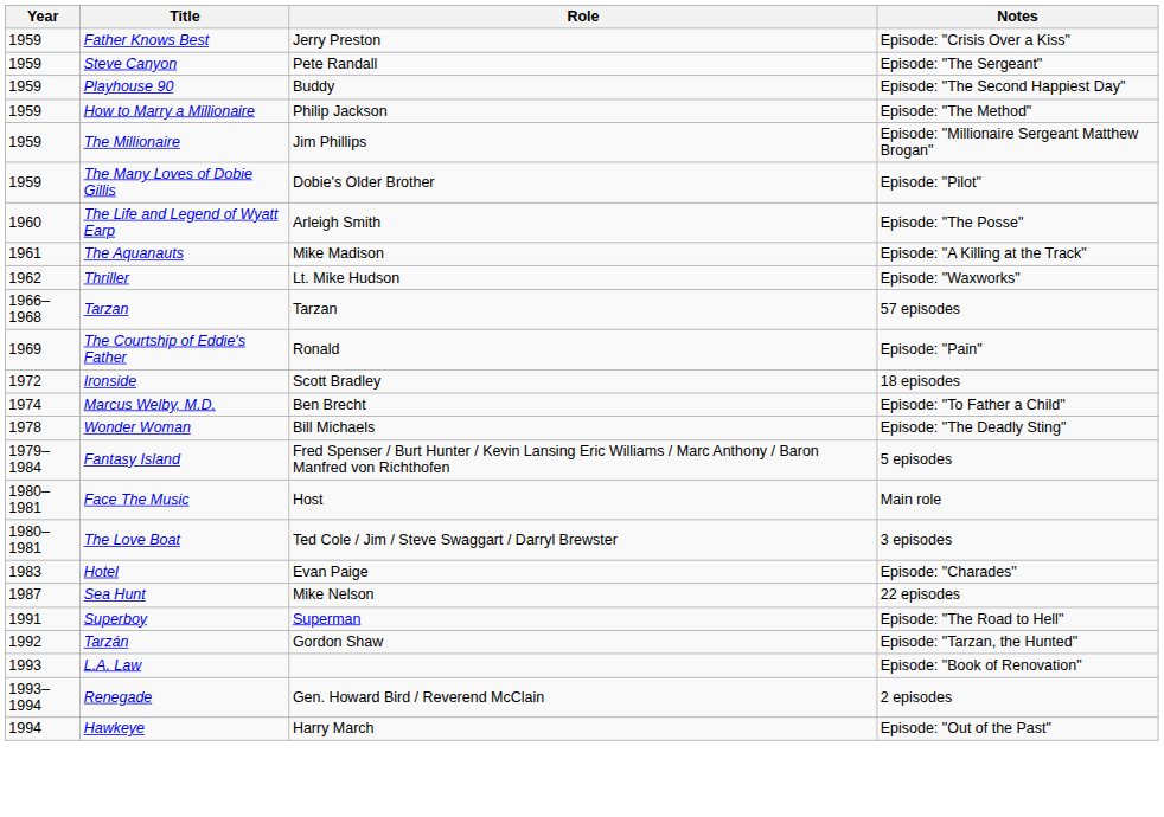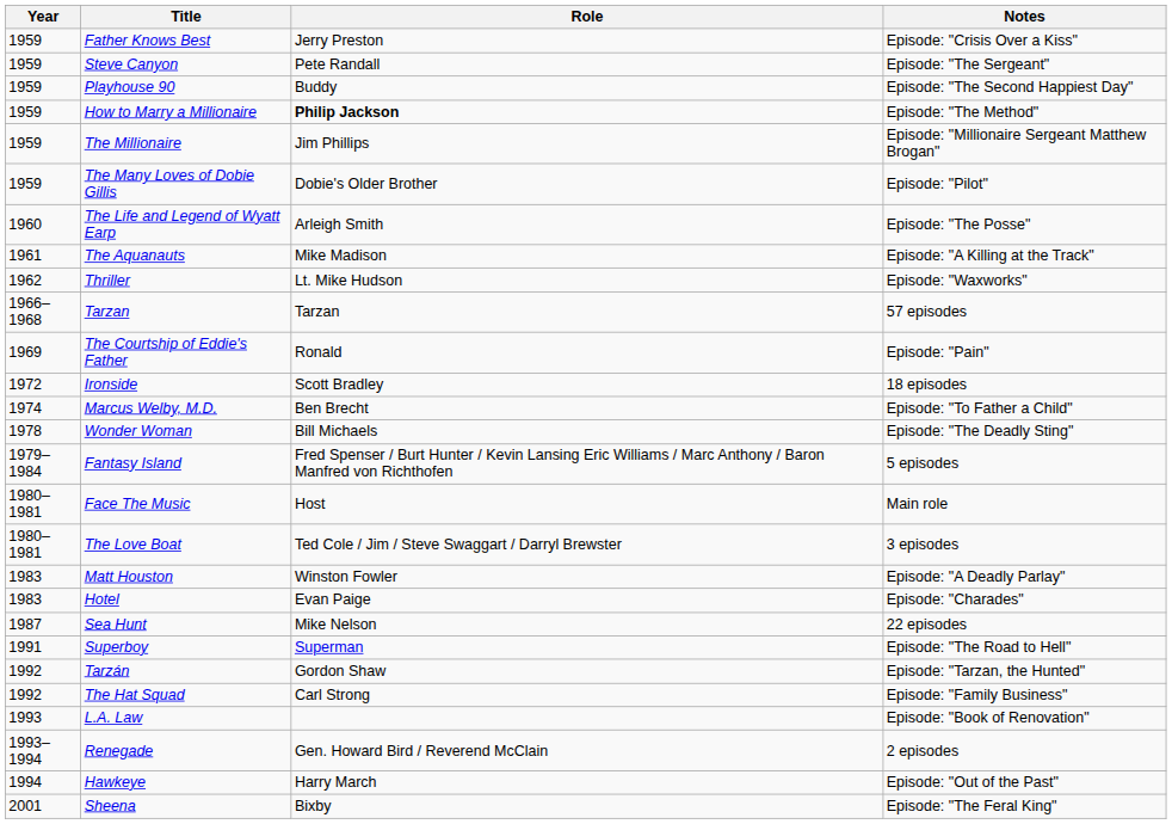 <table class="wikitable sortable">
 <tr>
 <th>Year</th>
 <th>Title</th>
 <th>Role</th>
 <th>Notes</th>
 </tr>
 <tr>
 <td>1959</td>
 <td><em><a href='#'>Father Knows Best</a></em></td>
 <td>Jerry Preston</td>
 <td>Episode: "Crisis Over a Kiss"</td>
 </tr>
 <tr>
 <td>1959</td>
 <td><em><a href='#'>Steve Canyon</a></em></td>
 <td>Pete Randall</td>
 <td>Episode: "The Sergeant"</td>
 </tr>
 <tr>
 <td>1959</td>
 <td><em><a href='#'>Playhouse 90</a></em></td>
 <td>Buddy</td>
 <td>Episode: "The Second Happiest Day"</td>
 </tr>
 <tr>
 <td>1959</td>
 <td><em><a href='#'>How to Marry a Millionaire</a></em></td>
-<td>Philip Jackson</td>
+<td><strong>Philip Jackson</strong></td>
 <td>Episode: "The Method"</td>
 </tr>
 <tr>
 <td>1959</td>
 <td><em><a href='#'>The Millionaire</a></em></td>
 <td>Jim Phillips</td>
 <td>Episode: "Millionaire Sergeant Matthew Brogan"</td>
 </tr>
 <tr>
 <td>1959</td>
 <td><em><a href='#'>The Many Loves of Dobie Gillis</a></em></td>
 <td>Dobie's Older Brother</td>
 <td>Episode: "Pilot"</td>
 </tr>
 <tr>
 <td>1960</td>
 <td><em><a href='#'>The Life and Legend of Wyatt Earp</a></em></td>
 <td>Arleigh Smith</td>
 <td>Episode: "The Posse"</td>
 </tr>
 <tr>
 <td>1961</td>
 <td><em><a href='#'>The Aquanauts</a></em></td>
 <td>Mike Madison</td>
 <td>Episode: "A Killing at the Track"</td>
 </tr>
 <tr>
 <td>1962</td>
 <td><em><a href='#'>Thriller</a></em></td>
 <td>Lt. Mike Hudson</td>
 <td>Episode: "Waxworks"</td>
 </tr>
 <tr>
 <td>1966–1968</td>
 <td><em><a href='#'>Tarzan</a></em></td>
 <td>Tarzan</td>
 <td>57 episodes</td>
 </tr>
 <tr>
 <td>1969</td>
 <td><em><a href='#'>The Courtship of Eddie's Father</a></em></td>
 <td>Ronald</td>
 <td>Episode: "Pain"</td>
 </tr>
 <tr>
 <td>1972</td>
 <td><em><a href='#'>Ironside</a></em></td>
 <td>Scott Bradley</td>
 <td>18 episodes</td>
 </tr>
 <tr>
 <td>1974</td>
 <td><em><a href='#'>Marcus Welby, M.D.</a></em></td>
 <td>Ben Brecht</td>
 <td>Episode: "To Father a Child"</td>
 </tr>
 <tr>
 <td>1978</td>
 <td><em><a href='#'>Wonder Woman</a></em></td>
 <td>Bill Michaels</td>
 <td>Episode: "The Deadly Sting"</td>
 </tr>
 <tr>
 <td>1979–1984</td>
 <td><em><a href='#'>Fantasy Island</a></em></td>
 <td>Fred Spenser / Burt Hunter / Kevin Lansing Eric Williams / Marc Anthony / Baron Manfred von Richthofen</td>
 <td>5 episodes</td>
 </tr>
 <tr>
 <td>1980–1981</td>
 <td><em><a href='#'>Face The Music</a></em></td>
 <td>Host</td>
 <td>Main role</td>
 </tr>
 <tr>
 <td>1980–1981</td>
 <td><em><a href='#'>The Love Boat</a></em></td>
 <td>Ted Cole / Jim / Steve Swaggart / Darryl Brewster</td>
 <td>3 episodes</td>
 </tr>
 <tr>
 <td>1983</td>
+<td><em><a href='#'>Matt Houston</a></em></td>
+<td>Winston Fowler</td>
+<td>Episode: "A Deadly Parlay"</td>
+</tr>
+<tr>
+<td>1983</td>
 <td><em><a href='#'>Hotel</a></em></td>
 <td>Evan Paige</td>
 <td>Episode: "Charades"</td>
 </tr>
 <tr>
 <td>1987</td>
 <td><em><a href='#'>Sea Hunt</a></em></td>
 <td>Mike Nelson</td>
 <td>22 episodes</td>
 </tr>
 <tr>
 <td>1991</td>
 <td><em><a href='#'>Superboy</a></em></td>
 <td><a href='#'>Superman</a></td>
 <td>Episode: "The Road to Hell"</td>
 </tr>
 <tr>
 <td>1992</td>
 <td><em><a href='#'>Tarzán</a></em></td>
 <td>Gordon Shaw</td>
 <td>Episode: "Tarzan, the Hunted"</td>
 </tr>
 <tr>
+<td>1992</td>
+<td><em><a href='#'>The Hat Squad</a></em></td>
+<td>Carl Strong</td>
+<td>Episode: "Family Business"</td>
+</tr>
+<tr>
 <td>1993</td>
 <td><em><a href='#'>L.A. Law</a></em></td>
 <td></td>
 <td>Episode: "Book of Renovation"</td>
 </tr>
 <tr>
 <td>1993–1994</td>
 <td><em><a href='#'>Renegade</a></em></td>
 <td>Gen. Howard Bird / Reverend McClain</td>
 <td>2 episodes</td>
 </tr>
 <tr>
 <td>1994</td>
 <td><em><a href='#'>Hawkeye</a></em></td>
 <td>Harry March</td>
 <td>Episode: "Out of the Past"</td>
 </tr>
+<tr>
+<td>2001</td>
+<td><em><a href='#'>Sheena</a></em></td>
+<td>Bixby</td>
+<td>Episode: "The Feral King"</td>
+</tr>
 </table>
